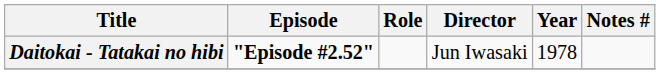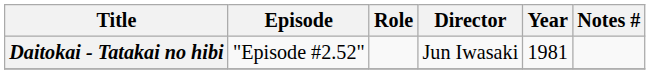 <table class="wikitable plainrowheaders sortable">
 <tr>
 <th scope="col" class="unsortable">Title</th>
 <th scope="col">Episode</th>
 <th scope="col">Role</th>
 <th scope="col">Director</th>
 <th scope="col">Year</th>
 <th scope="col" class="unsortable">Notes #</th>
 </tr>
 <tr>
 <th scope="row"><em>Daitokai - Tatakai no hibi </em></th>
-<td><strong>"Episode #2.52"</strong></td>
+<td>"Episode #2.52"</td>
 <td></td>
 <td>Jun Iwasaki</td>
-<td>1978</td>
+<td>1981</td>
 <td></td>
 </tr>
 <tr>
 </tr>
 </table>
